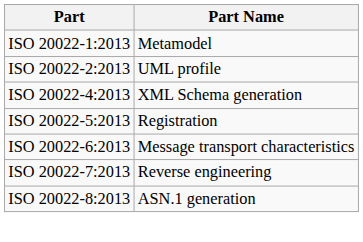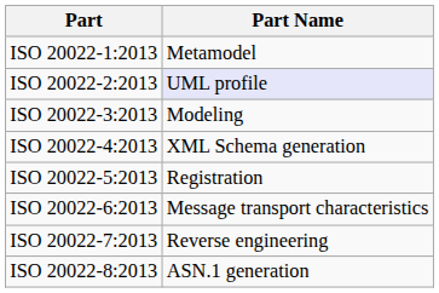 <table class="wikitable">
 <tr>
 <th>Part</th>
 <th>Part Name</th>
 </tr>
 <tr>
 <td>ISO 20022-1:2013</td>
 <td>Metamodel</td>
 </tr>
 <tr>
 <td>ISO 20022-2:2013</td>
-<td>UML profile</td>
+<td style="background: lavender;">UML profile</td>
+</tr>
+<tr>
+<td>ISO 20022-3:2013</td>
+<td>Modeling</td>
 </tr>
 <tr>
 <td>ISO 20022-4:2013</td>
 <td>XML Schema generation</td>
 </tr>
 <tr>
 <td>ISO 20022-5:2013</td>
 <td>Registration</td>
 </tr>
 <tr>
 <td>ISO 20022-6:2013</td>
 <td>Message transport characteristics</td>
 </tr>
 <tr>
 <td>ISO 20022-7:2013</td>
 <td>Reverse engineering</td>
 </tr>
 <tr>
 <td>ISO 20022-8:2013</td>
 <td>ASN.1 generation</td>
 </tr>
 </table>
